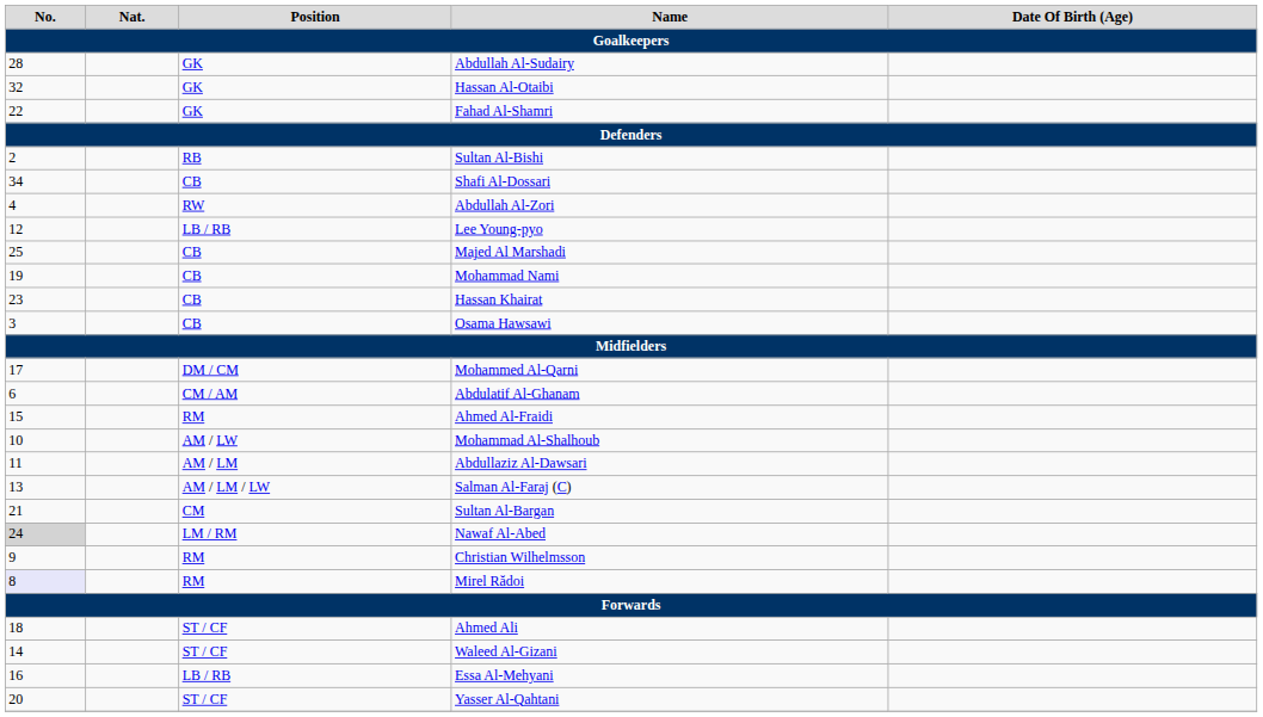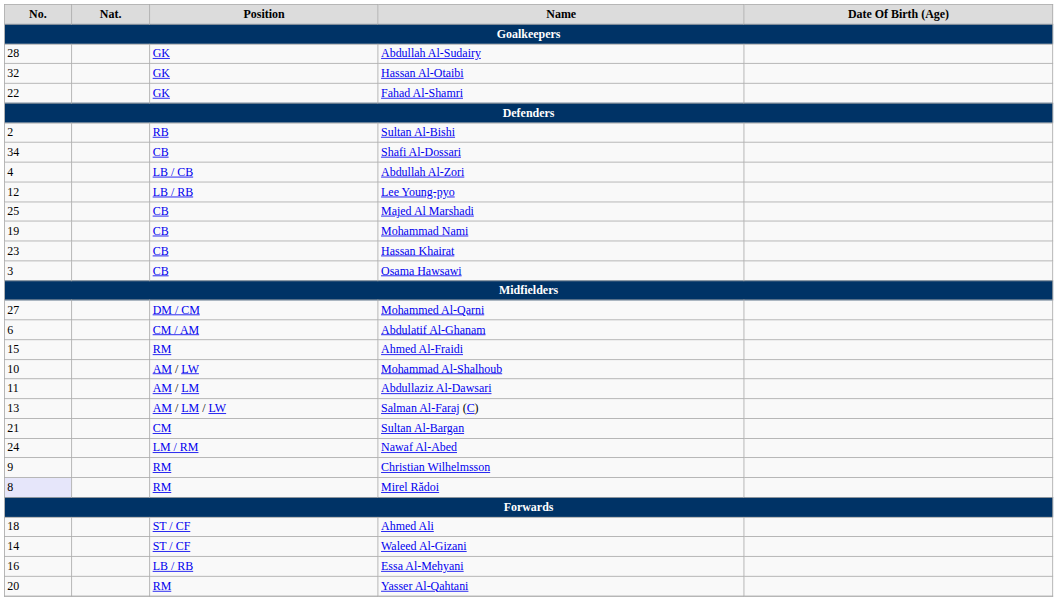 <table class="wikitable"  style="text-align:left; font-size:90%; width:100%;">
 <tr>
 <th style="background:#dcdcdc; color:black; text-align:center;">No.</th>
 <th style="background:#dcdcdc; color:black; text-align:center;">Nat.</th>
 <th style="background:#dcdcdc; color:black; text-align:center;">Position</th>
 <th style="background:#dcdcdc; color:black; text-align:center;">Name</th>
 <th style="background:#dcdcdc; color:black; text-align:center;">Date Of Birth (Age)</th>
 </tr>
 <tr>
 <th colspan="10" style="background:#003366; color:white; text-align:center;">Goalkeepers</th>
 </tr>
 <tr>
 <td>28</td>
 <td></td>
 <td><a href='#'>GK</a></td>
 <td><a href='#'>Abdullah Al-Sudairy</a></td>
 <td></td>
 </tr>
 <tr>
 <td>32</td>
 <td></td>
 <td><a href='#'>GK</a></td>
 <td><a href='#'>Hassan Al-Otaibi</a></td>
 <td></td>
 </tr>
 <tr>
 <td>22</td>
 <td></td>
 <td><a href='#'>GK</a></td>
 <td><a href='#'>Fahad Al-Shamri</a></td>
 <td></td>
 </tr>
 <tr>
 <th colspan="10" style="background:#003366; color:white; text-align:center;">Defenders</th>
 </tr>
 <tr>
 <td>2</td>
 <td></td>
 <td><a href='#'>RB</a></td>
 <td><a href='#'>Sultan Al-Bishi</a></td>
 <td></td>
 </tr>
 <tr>
 <td>34</td>
 <td></td>
 <td><a href='#'>CB</a></td>
 <td><a href='#'>Shafi Al-Dossari</a></td>
 <td></td>
 </tr>
 <tr>
 <td>4</td>
 <td></td>
-<td><a href='#'>RW</a></td>
+<td><a href='#'>LB / CB</a></td>
 <td><a href='#'>Abdullah Al-Zori</a></td>
 <td></td>
 </tr>
 <tr>
 <td>12</td>
 <td></td>
 <td><a href='#'>LB / RB</a></td>
 <td><a href='#'>Lee Young-pyo</a></td>
 <td></td>
 </tr>
 <tr>
 <td>25</td>
 <td></td>
 <td><a href='#'>CB</a></td>
 <td><a href='#'>Majed Al Marshadi</a></td>
 <td></td>
 </tr>
 <tr>
 <td>19</td>
 <td></td>
 <td><a href='#'>CB</a></td>
 <td><a href='#'>Mohammad Nami</a></td>
 <td></td>
 </tr>
 <tr>
 <td>23</td>
 <td></td>
 <td><a href='#'>CB</a></td>
 <td><a href='#'>Hassan Khairat</a></td>
 <td></td>
 </tr>
 <tr>
 <td>3</td>
 <td></td>
 <td><a href='#'>CB</a></td>
 <td><a href='#'>Osama Hawsawi</a></td>
 <td></td>
 </tr>
 <tr>
 <th colspan="10" style="background:#003366; color:white; text-align:center;">Midfielders</th>
 </tr>
 <tr>
-<td>17</td>
+<td>27</td>
 <td></td>
 <td><a href='#'>DM / CM</a></td>
 <td><a href='#'>Mohammed Al-Qarni</a></td>
 <td></td>
 </tr>
 <tr>
 <td>6</td>
 <td></td>
 <td><a href='#'>CM / AM</a></td>
 <td><a href='#'>Abdulatif Al-Ghanam</a></td>
 <td></td>
 </tr>
 <tr>
 <td>15</td>
 <td></td>
 <td><a href='#'>RM</a></td>
 <td><a href='#'>Ahmed Al-Fraidi</a></td>
 <td></td>
 </tr>
 <tr>
 <td>10</td>
 <td></td>
 <td><a href='#'>AM</a> / <a href='#'>LW</a></td>
 <td><a href='#'>Mohammad Al-Shalhoub</a></td>
 <td></td>
 </tr>
 <tr>
 <td>11</td>
 <td></td>
 <td><a href='#'>AM</a> / <a href='#'>LM</a></td>
 <td><a href='#'>Abdullaziz Al-Dawsari</a></td>
 <td></td>
 </tr>
 <tr>
 <td>13</td>
 <td></td>
 <td><a href='#'>AM</a> / <a href='#'>LM</a> / <a href='#'>LW</a></td>
 <td><a href='#'>Salman Al-Faraj</a> (<a href='#'>C</a>)</td>
 <td></td>
 </tr>
 <tr>
 <td>21</td>
 <td></td>
 <td><a href='#'>CM</a></td>
 <td><a href='#'>Sultan Al-Bargan</a></td>
 <td></td>
 </tr>
 <tr>
-<td style="background: lightgrey;">24</td>
+<td>24</td>
 <td></td>
 <td><a href='#'>LM / RM</a></td>
 <td><a href='#'>Nawaf Al-Abed</a></td>
 <td></td>
 </tr>
 <tr>
 <td>9</td>
 <td></td>
 <td><a href='#'>RM</a></td>
 <td><a href='#'>Christian Wilhelmsson</a></td>
 <td></td>
 </tr>
 <tr>
 <td style="background: lavender;">8</td>
 <td></td>
 <td><a href='#'>RM</a></td>
 <td><a href='#'>Mirel Rădoi</a></td>
 <td></td>
 </tr>
 <tr>
 <th colspan="10" style="background:#003366; color:white; text-align:center;">Forwards</th>
 </tr>
 <tr>
 <td>18</td>
 <td></td>
 <td><a href='#'>ST / CF</a></td>
 <td><a href='#'>Ahmed Ali</a></td>
 <td></td>
 </tr>
 <tr>
 <td>14</td>
 <td></td>
 <td><a href='#'>ST / CF</a></td>
 <td><a href='#'>Waleed Al-Gizani</a></td>
 <td></td>
 </tr>
 <tr>
 <td>16</td>
 <td></td>
 <td><a href='#'>LB / RB</a></td>
 <td><a href='#'>Essa Al-Mehyani</a></td>
 <td></td>
 </tr>
 <tr>
 <td>20</td>
 <td></td>
-<td><a href='#'>ST / CF</a></td>
+<td><a href='#'>RM</a></td>
 <td><a href='#'>Yasser Al-Qahtani</a></td>
 <td></td>
 </tr>
 <tr>
 </tr>
 </table>
